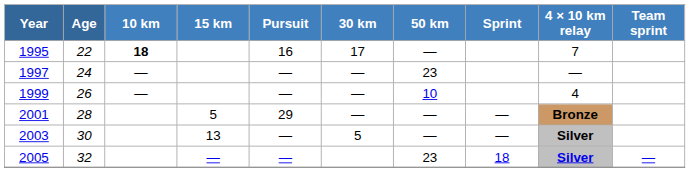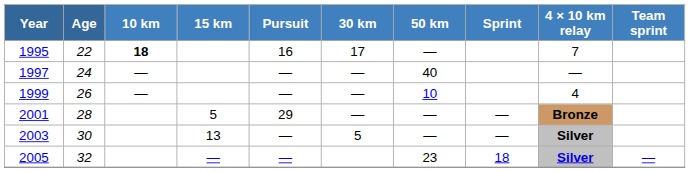 <table class="wikitable" style="font-size:95%; text-align:center; border:grey solid 1px; border-collapse:collapse; background:#ffffff;">
 <tr>
 <th style="background-color:#369; color:white; width:60px;"> Year </th>
 <th style="background-color:#369; color:white; width:40px;"> Age </th>
 <th style="background-color:#4180be; color:white; width:75px;"> 10 km </th>
 <th style="background-color:#4180be; color:white; width:75px;"> 15 km </th>
 <th style="background-color:#4180be; color:white; width:75px;"> Pursuit </th>
 <th style="background-color:#4180be; color:white; width:75px;"> 30 km </th>
 <th style="background-color:#4180be; color:white; width:75px;"> 50 km </th>
 <th style="background-color:#4180be; color:white; width:75px;"> Sprint </th>
 <th style="background-color:#4180be; color:white; width:75px;"> 4 × 10 km <br> relay </th>
 <th style="background-color:#4180be; color:white; width:75px;"> Team <br> sprint </th>
 </tr>
 <tr>
 <td><a href='#'>1995</a></td>
 <td><em>22</em></td>
 <td><strong>18</strong></td>
 <td></td>
 <td>16</td>
 <td>17</td>
 <td>—</td>
 <td></td>
 <td>7</td>
 <td></td>
 </tr>
 <tr>
 <td><a href='#'>1997</a></td>
 <td><em>24</em></td>
 <td>—</td>
 <td></td>
 <td>—</td>
 <td>—</td>
-<td>23</td>
+<td>40</td>
 <td></td>
 <td>—</td>
 <td></td>
 </tr>
 <tr>
 <td><a href='#'>1999</a></td>
 <td><em>26</em></td>
 <td>—</td>
 <td></td>
 <td>—</td>
 <td>—</td>
 <td><a href='#'>10</a></td>
 <td></td>
 <td>4</td>
 <td></td>
 </tr>
 <tr>
 <td><a href='#'>2001</a></td>
 <td><em>28</em></td>
 <td></td>
 <td>5</td>
 <td>29</td>
 <td>—</td>
 <td>—</td>
 <td>—</td>
 <td bgcolor="cc9966"><strong>Bronze</strong></td>
 <td></td>
 </tr>
 <tr>
 <td><a href='#'>2003</a></td>
 <td><em>30</em></td>
 <td></td>
 <td>13</td>
 <td>—</td>
 <td>5</td>
 <td>—</td>
 <td>—</td>
 <td style="background:silver;"><strong>Silver</strong></td>
 <td></td>
 </tr>
 <tr>
 <td><a href='#'>2005</a></td>
 <td><em>32</em></td>
 <td></td>
 <td><a href='#'>—</a></td>
 <td><a href='#'>—</a></td>
 <td></td>
 <td>23</td>
 <td><a href='#'>18</a></td>
 <td style="background:silver;"><a href='#'><strong>Silver</strong></a></td>
 <td><a href='#'>—</a></td>
 </tr>
 <tr>
 </tr>
 </table>
